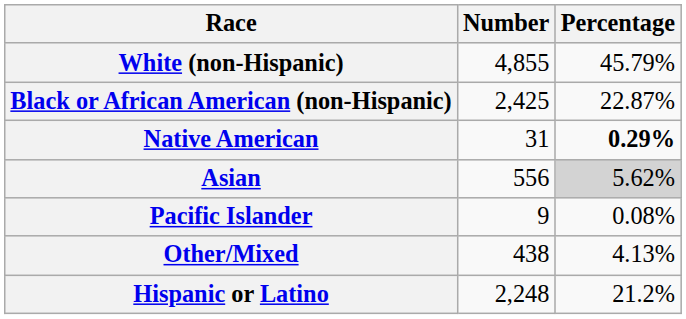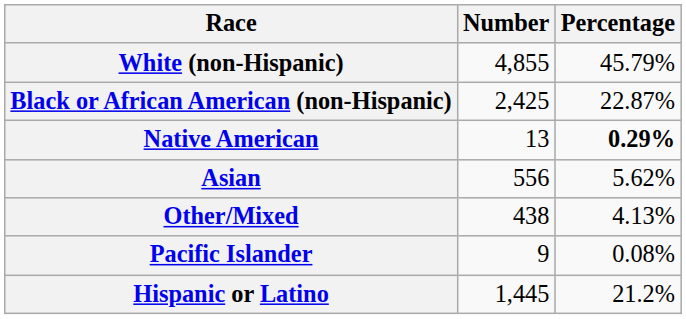 <table class="wikitable" style="text-align:right">
 <tr>
 <th scope="col">Race</th>
 <th scope="col">Number</th>
 <th scope="col">Percentage</th>
 </tr>
 <tr>
 <th scope="row"><a href='#'>White</a> (non-Hispanic)</th>
 <td>4,855</td>
 <td>45.79%</td>
 </tr>
 <tr>
 <th scope="row"><a href='#'>Black or African American</a> (non-Hispanic)</th>
 <td>2,425</td>
 <td>22.87%</td>
 </tr>
 <tr>
 <th scope="row"><a href='#'>Native American</a></th>
-<td>31</td>
+<td>13</td>
 <td><strong>0.29%</strong></td>
 </tr>
 <tr>
 <th scope="row"><a href='#'>Asian</a></th>
 <td>556</td>
-<td style="background: lightgrey;">5.62%</td>
+<td>5.62%</td>
+</tr>
+<tr>
+<th scope="row"><a href='#'>Other/Mixed</a></th>
+<td>438</td>
+<td>4.13%</td>
 </tr>
 <tr>
 <th scope="row"><a href='#'>Pacific Islander</a></th>
 <td>9</td>
 <td>0.08%</td>
 </tr>
 <tr>
-<th scope="row"><a href='#'>Other/Mixed</a></th>
-<td>438</td>
-<td>4.13%</td>
-</tr>
-<tr>
 <th scope="row"><a href='#'>Hispanic</a> or <a href='#'>Latino</a></th>
-<td>2,248</td>
+<td>1,445</td>
 <td>21.2%</td>
 </tr>
 </table>
